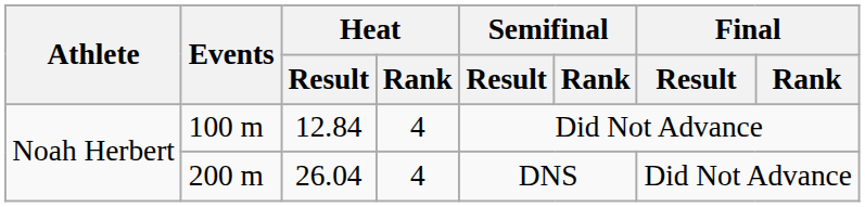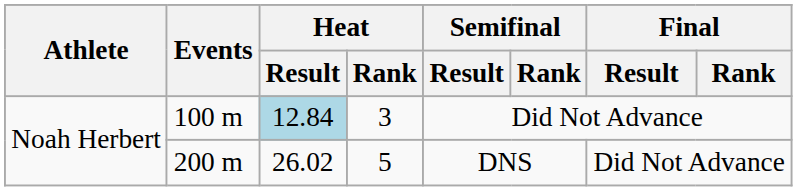 <table class=wikitable style="font-size:90%">
 <tr>
 <th rowspan="2">Athlete</th>
 <th rowspan="2">Events</th>
 <th colspan="2">Heat</th>
 <th colspan="2">Semifinal</th>
 <th colspan="2">Final</th>
 </tr>
 <tr>
 <th>Result</th>
 <th>Rank</th>
 <th>Result</th>
 <th>Rank</th>
 <th>Result</th>
 <th>Rank</th>
 </tr>
 <tr>
 <td rowspan=2>Noah Herbert</td>
 <td>100 m</td>
-<td align=center>12.84</td>
-<td align=center>4</td>
+<td align=center style="background: lightblue;">12.84</td>
+<td align=center>3</td>
 <td align=center colspan=4>Did Not Advance</td>
 </tr>
 <tr>
 <td>200 m</td>
-<td align=center>26.04</td>
-<td align=center>4</td>
+<td align=center>26.02</td>
+<td align=center>5</td>
 <td align=center colspan=2>DNS</td>
 <td align=center colspan=2>Did Not Advance</td>
 </tr>
 </table>
